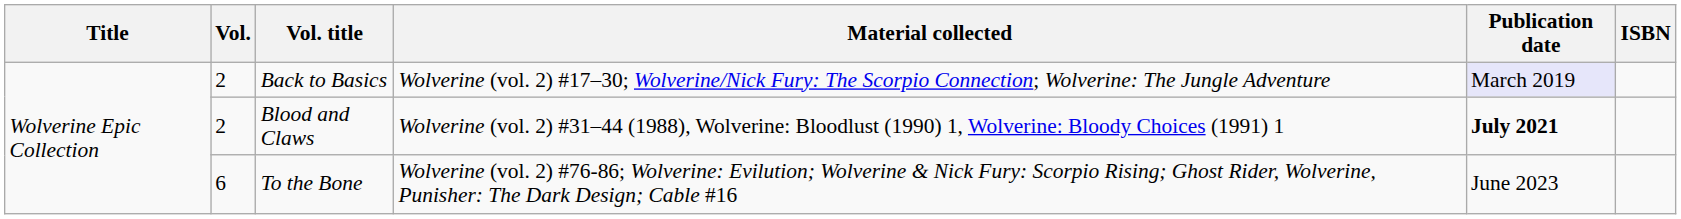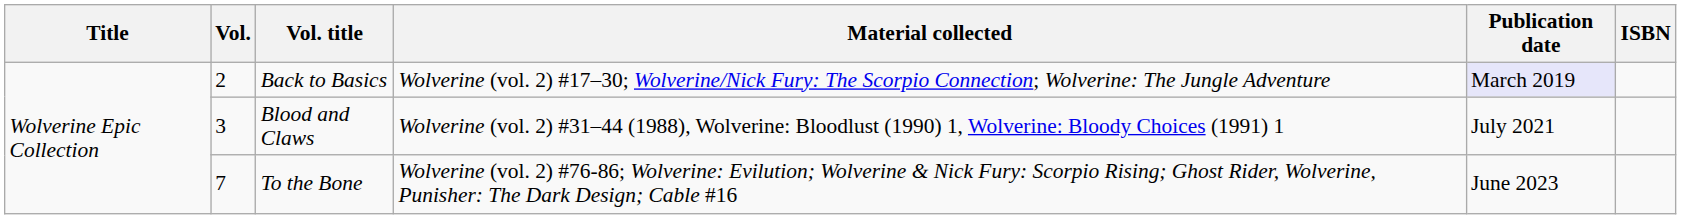 <table class="wikitable">
 <tr>
 <th>Title</th>
 <th>Vol.</th>
 <th>Vol. title</th>
 <th>Material collected</th>
 <th>Publication date</th>
 <th>ISBN</th>
 </tr>
 <tr>
 <td rowspan="4"><em>Wolverine Epic Collection</em></td>
 <td>2</td>
 <td><em>Back to Basics</em></td>
 <td><em>Wolverine</em> (vol. 2) #17–30; <em><a href='#'>Wolverine/Nick Fury: The Scorpio Connection</a></em>; <em>Wolverine: The Jungle Adventure</em></td>
 <td style="background: lavender;">March 2019</td>
 <td></td>
 </tr>
 <tr>
-<td>2</td>
+<td>3</td>
 <td><em>Blood and Claws</em></td>
 <td><em>Wolverine</em> (vol. 2) #31–44 (1988), Wolverine: Bloodlust (1990) 1, <a href='#'>Wolverine: Bloody Choices</a> (1991) 1</td>
-<td><strong>July 2021</strong></td>
+<td>July 2021</td>
 <td></td>
 </tr>
 <tr>
-<td>6</td>
+<td>7</td>
 <td><em>To the Bone</em></td>
 <td><em>Wolverine</em> (vol. 2) #76-86; <em>Wolverine: Evilution; Wolverine & Nick Fury: Scorpio Rising; Ghost Rider, Wolverine, Punisher: The Dark Design; Cable</em> #16</td>
 <td>June 2023</td>
 </tr>
 </table>
